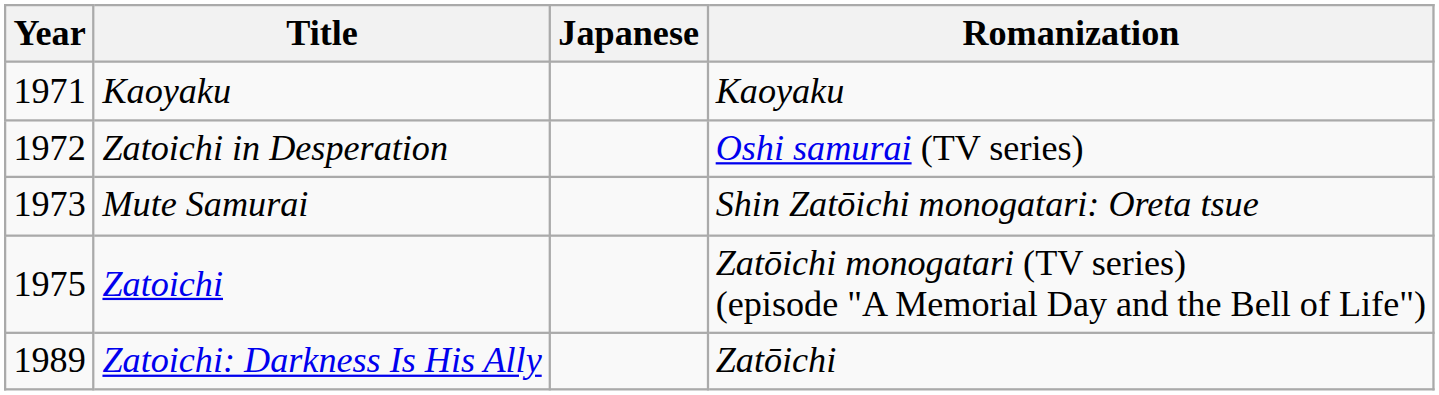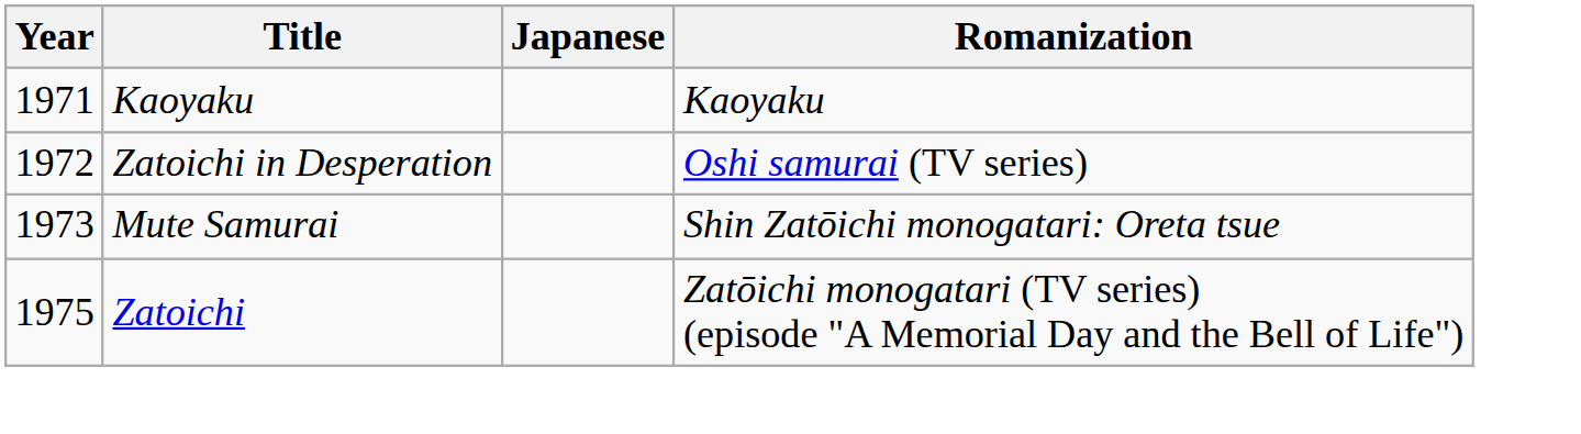 <table class="wikitable">
 <tr>
 <th>Year</th>
 <th>Title</th>
 <th>Japanese</th>
 <th>Romanization</th>
 </tr>
 <tr>
 <td>1971</td>
 <td><em>Kaoyaku</em></td>
 <td></td>
 <td><em>Kaoyaku</em></td>
 </tr>
 <tr>
 <td>1972</td>
 <td><em>Zatoichi in Desperation</em></td>
 <td></td>
 <td><em><a href='#'>Oshi samurai</a></em> (TV series)</td>
 </tr>
 <tr>
 <td>1973</td>
 <td><em>Mute Samurai</em></td>
 <td></td>
 <td><em>Shin Zatōichi monogatari: Oreta tsue</em></td>
 </tr>
 <tr>
 <td>1975</td>
 <td><em><a href='#'>Zatoichi</a></em></td>
 <td></td>
 <td><em>Zatōichi monogatari</em> (TV series)<br>(episode "A Memorial Day and the Bell of Life")</td>
 </tr>
-<tr>
-<td>1989</td>
-<td><em><a href='#'>Zatoichi: Darkness Is His Ally</a></em></td>
-<td></td>
-<td><em>Zatōichi</em></td>
-</tr>
 </table>
